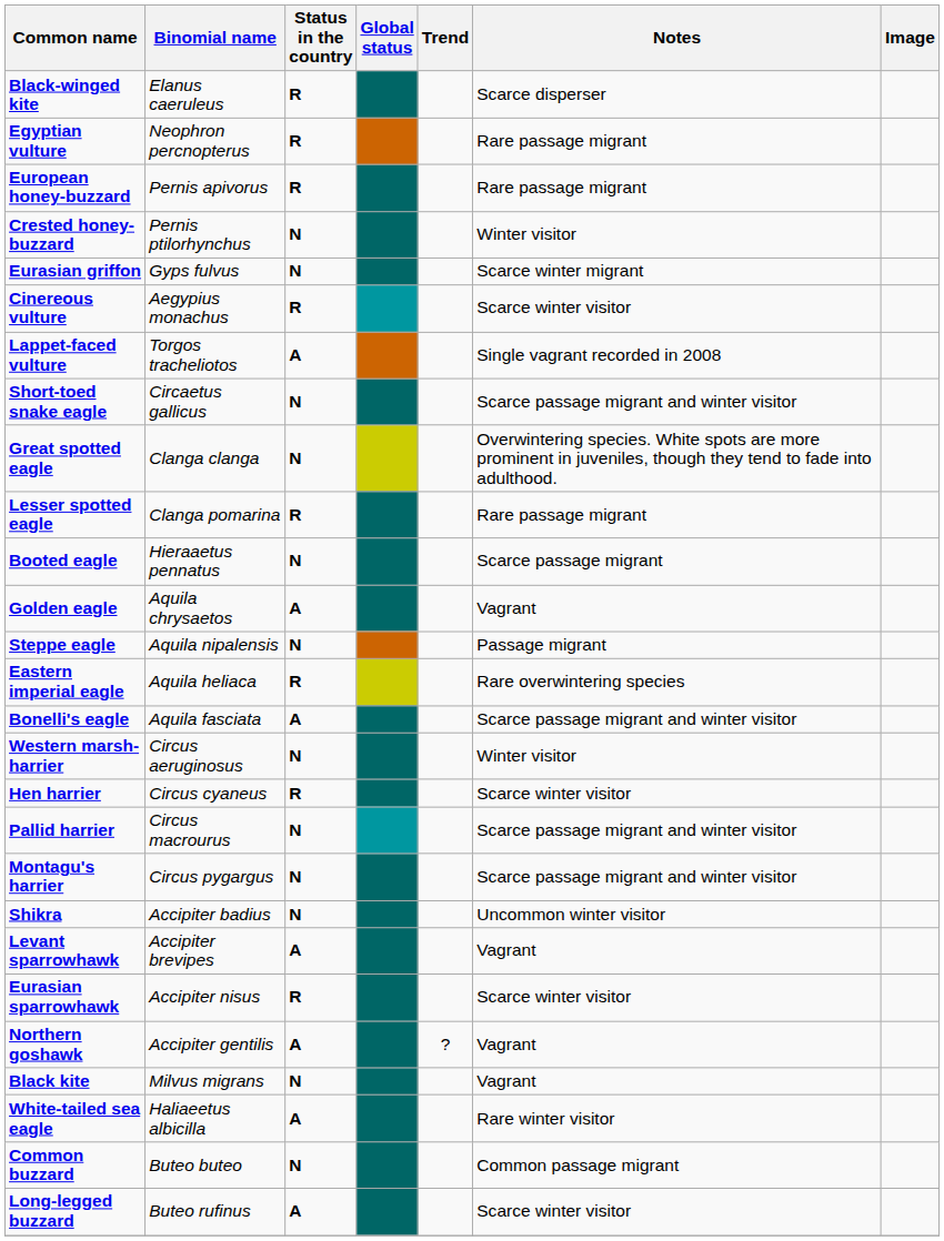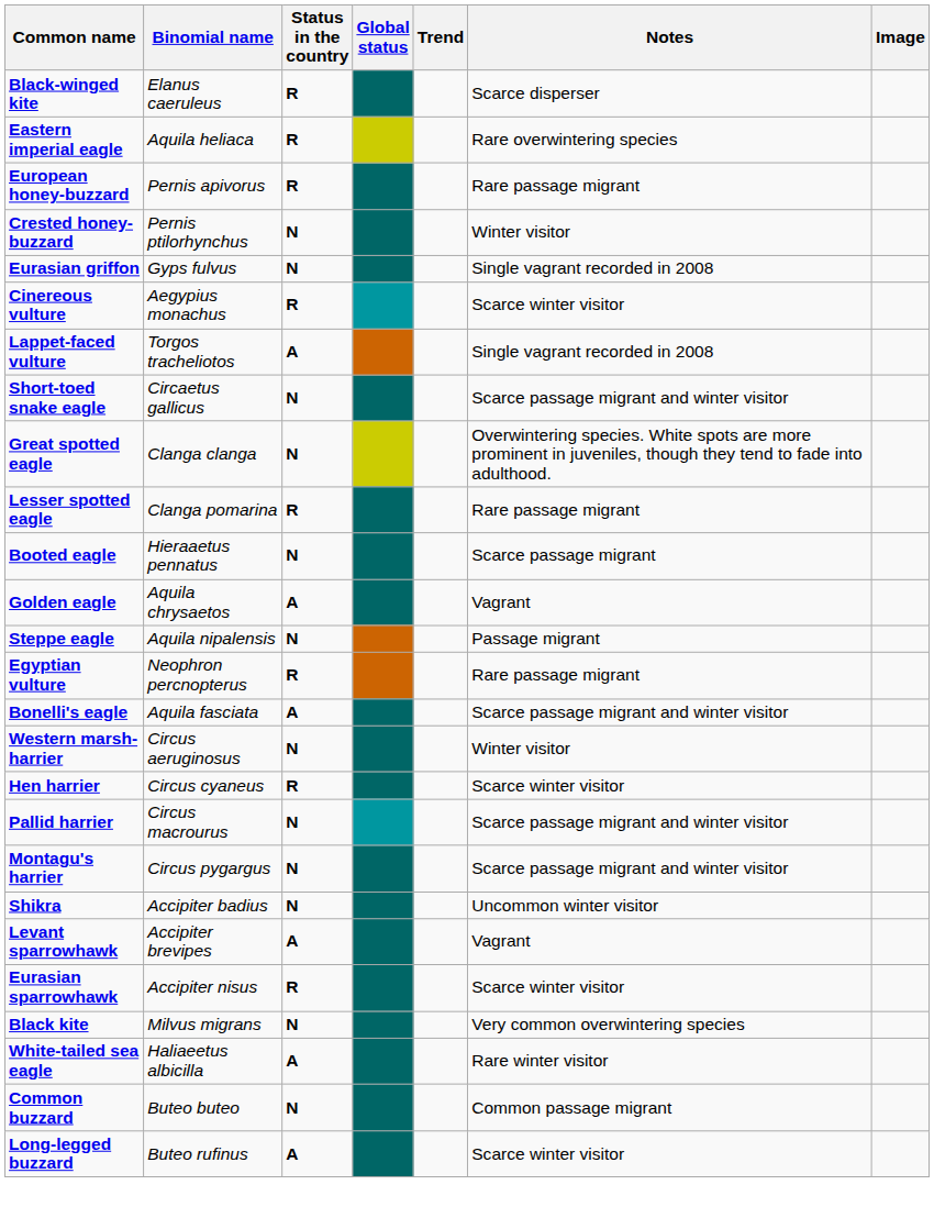 <table class="wikitable sortable">
 <tr>
 <th width="15%">Common name</th>
 <th width="15%"><a href='#'>Binomial name</a></th>
 <th data-sort-type="number" width="1%">Status in the country</th>
 <th width="5%"><a href='#'>Global status</a></th>
 <th width="5%">Trend</th>
 <th class="unsortable">Notes</th>
 <th class="unsortable">Image</th>
 </tr>
 <tr>
 <td><strong><a href='#'>Black-winged kite</a></strong></td>
 <td><em>Elanus caeruleus</em></td>
 <td><strong>R</strong></td>
 <td align=center style="background: #006666"></td>
 <td align=center></td>
 <td>Scarce disperser</td>
 <td></td>
 </tr>
 <tr>
-<td><strong><a href='#'>Egyptian vulture</a></strong></td>
-<td><em>Neophron percnopterus</em></td>
+<td><strong><a href='#'>Eastern imperial eagle</a></strong></td>
+<td><em>Aquila heliaca</em></td>
 <td><strong>R</strong></td>
-<td align=center style="background: #cc6402"></td>
+<td align=center style="background: #cbcc02"></td>
 <td align=center></td>
-<td>Rare passage migrant</td>
+<td>Rare overwintering species</td>
 <td></td>
 </tr>
 <tr>
 <td><strong><a href='#'>European honey-buzzard</a></strong></td>
 <td><em>Pernis apivorus</em></td>
 <td><strong>R</strong></td>
 <td align=center style="background: #006666"></td>
 <td align=center></td>
 <td>Rare passage migrant</td>
 <td></td>
 </tr>
 <tr>
 <td><strong><a href='#'>Crested honey-buzzard</a></strong></td>
 <td><em>Pernis ptilorhynchus</em></td>
 <td><strong>N</strong></td>
 <td align=center style="background: #006666"></td>
 <td align=center></td>
 <td>Winter visitor</td>
 <td></td>
 </tr>
 <tr>
 <td><strong><a href='#'>Eurasian griffon</a></strong></td>
 <td><em>Gyps fulvus</em></td>
 <td><strong>N</strong></td>
 <td align=center style="background: #006666"></td>
 <td align=center></td>
-<td>Scarce winter migrant</td>
+<td>Single vagrant recorded in 2008</td>
 <td></td>
 </tr>
 <tr>
 <td><strong><a href='#'>Cinereous vulture</a></strong></td>
 <td><em>Aegypius monachus</em></td>
 <td><strong>R</strong></td>
 <td align=center style="background: #0097a0"></td>
 <td align=center></td>
 <td>Scarce winter visitor</td>
 <td></td>
 </tr>
 <tr>
 <td><strong><a href='#'>Lappet-faced vulture</a></strong></td>
 <td><em>Torgos tracheliotos</em></td>
 <td><strong>A</strong></td>
 <td align=center style="background: #cc6402"></td>
 <td align=center></td>
 <td>Single vagrant recorded in 2008</td>
 <td></td>
 </tr>
 <tr>
 <td><strong><a href='#'>Short-toed snake eagle</a></strong></td>
 <td><em>Circaetus gallicus</em></td>
 <td><strong>N</strong></td>
 <td align=center style="background: #006666"></td>
 <td align=center></td>
 <td>Scarce passage migrant and winter visitor</td>
 <td></td>
 </tr>
 <tr>
 <td><strong><a href='#'>Great spotted eagle</a></strong></td>
 <td><em>Clanga clanga</em></td>
 <td><strong>N</strong></td>
 <td align=center style="background: #cbcc02"></td>
 <td align=center></td>
 <td>Overwintering species. White spots are more prominent in juveniles, though they tend to fade into adulthood.</td>
 <td></td>
 </tr>
 <tr>
 <td><strong><a href='#'>Lesser spotted eagle</a></strong></td>
 <td><em>Clanga pomarina</em></td>
 <td><strong>R</strong></td>
 <td align=center style="background: #006666"></td>
 <td align=center></td>
 <td>Rare passage migrant</td>
 <td></td>
 </tr>
 <tr>
 <td><strong><a href='#'>Booted eagle</a></strong></td>
 <td><em>Hieraaetus pennatus</em></td>
 <td><strong>N</strong></td>
 <td align=center style="background: #006666"></td>
 <td align=center></td>
 <td>Scarce passage migrant</td>
 <td></td>
 </tr>
 <tr>
 <td><strong><a href='#'>Golden eagle</a></strong></td>
 <td><em>Aquila chrysaetos</em></td>
 <td><strong>A</strong></td>
 <td align=center style="background: #006666"></td>
 <td align=center></td>
 <td>Vagrant</td>
 <td></td>
 </tr>
 <tr>
 <td><strong><a href='#'>Steppe eagle</a></strong></td>
 <td><em>Aquila nipalensis</em></td>
 <td><strong>N</strong></td>
 <td align=center style="background: #cc6402"></td>
 <td align=center></td>
 <td>Passage migrant</td>
 <td></td>
 </tr>
 <tr>
-<td><strong><a href='#'>Eastern imperial eagle</a></strong></td>
-<td><em>Aquila heliaca</em></td>
+<td><strong><a href='#'>Egyptian vulture</a></strong></td>
+<td><em>Neophron percnopterus</em></td>
 <td><strong>R</strong></td>
-<td align=center style="background: #cbcc02"></td>
+<td align=center style="background: #cc6402"></td>
 <td align=center></td>
-<td>Rare overwintering species</td>
+<td>Rare passage migrant</td>
 <td></td>
 </tr>
 <tr>
 <td><strong><a href='#'>Bonelli's eagle</a></strong></td>
 <td><em>Aquila fasciata</em></td>
 <td><strong>A</strong></td>
 <td align=center style="background: #006666"></td>
 <td align=center></td>
 <td>Scarce passage migrant and winter visitor</td>
 <td></td>
 </tr>
 <tr>
 <td><strong><a href='#'>Western marsh-harrier</a></strong></td>
 <td><em>Circus aeruginosus</em></td>
 <td><strong>N</strong></td>
 <td align=center style="background: #006666"></td>
 <td align=center></td>
 <td>Winter visitor</td>
 <td></td>
 </tr>
 <tr>
 <td><strong><a href='#'>Hen harrier</a></strong></td>
 <td><em>Circus cyaneus</em></td>
 <td><strong>R</strong></td>
 <td align=center style="background: #006666"></td>
 <td align=center></td>
 <td>Scarce winter visitor</td>
 <td></td>
 </tr>
 <tr>
 <td><strong><a href='#'>Pallid harrier</a></strong></td>
 <td><em>Circus macrourus</em></td>
 <td><strong>N</strong></td>
 <td align=center style="background: #0097a0"></td>
 <td align=center></td>
 <td>Scarce passage migrant and winter visitor</td>
 <td><br></td>
 </tr>
 <tr>
 <td><strong><a href='#'>Montagu's harrier</a></strong></td>
 <td><em>Circus pygargus</em></td>
 <td><strong>N</strong></td>
 <td align=center style="background: #006666"></td>
 <td align=center></td>
 <td>Scarce passage migrant and winter visitor</td>
 <td></td>
 </tr>
 <tr>
 <td><strong><a href='#'>Shikra</a></strong></td>
 <td><em>Accipiter badius</em></td>
 <td><strong>N</strong></td>
 <td align=center style="background: #006666"></td>
 <td align=center></td>
 <td>Uncommon winter visitor</td>
 <td></td>
 </tr>
 <tr>
 <td><strong><a href='#'>Levant sparrowhawk</a></strong></td>
 <td><em>Accipiter brevipes</em></td>
 <td><strong>A</strong></td>
 <td align=center style="background: #006666"></td>
 <td align=center></td>
 <td>Vagrant</td>
 <td></td>
 </tr>
 <tr>
 <td><strong><a href='#'>Eurasian sparrowhawk</a></strong></td>
 <td><em>Accipiter nisus</em></td>
 <td><strong>R</strong></td>
 <td align=center style="background: #006666"></td>
 <td align=center></td>
 <td>Scarce winter visitor</td>
 <td></td>
 </tr>
 <tr>
-<td><strong><a href='#'>Northern goshawk</a></strong></td>
-<td><em>Accipiter gentilis</em></td>
-<td><strong>A</strong></td>
-<td align=center style="background: #006666"></td>
-<td align=center>?</td>
-<td>Vagrant</td>
-<td></td>
-</tr>
-<tr>
 <td><strong><a href='#'>Black kite</a></strong></td>
 <td><em>Milvus migrans</em></td>
 <td><strong>N</strong></td>
 <td align=center style="background: #006666"></td>
 <td align=center></td>
-<td>Vagrant</td>
+<td>Very common overwintering species</td>
 <td></td>
 </tr>
 <tr>
 <td><strong><a href='#'>White-tailed sea eagle</a></strong></td>
 <td><em>Haliaeetus albicilla</em></td>
 <td><strong>A</strong></td>
 <td align=center style="background: #006666"></td>
 <td align=center></td>
 <td>Rare winter visitor</td>
 <td></td>
 </tr>
 <tr>
 <td><strong><a href='#'>Common buzzard</a></strong></td>
 <td><em>Buteo buteo</em></td>
 <td><strong>N</strong></td>
 <td align=center style="background: #006666"></td>
 <td align=center></td>
 <td>Common passage migrant</td>
 <td></td>
 </tr>
 <tr>
 <td><strong><a href='#'>Long-legged buzzard</a></strong></td>
 <td><em>Buteo rufinus</em></td>
 <td><strong>A</strong></td>
 <td align=center style="background: #006666"></td>
 <td align=center></td>
 <td>Scarce winter visitor</td>
 <td></td>
 </tr>
 <tr>
 </tr>
 </table>
